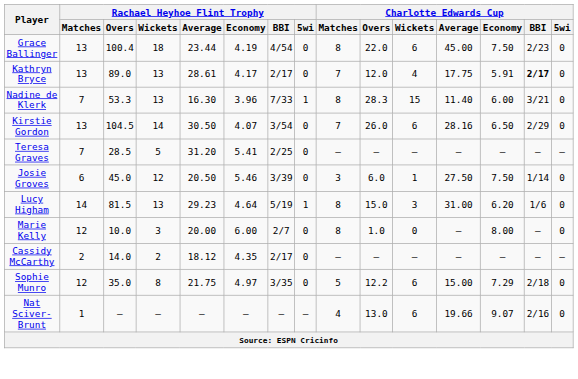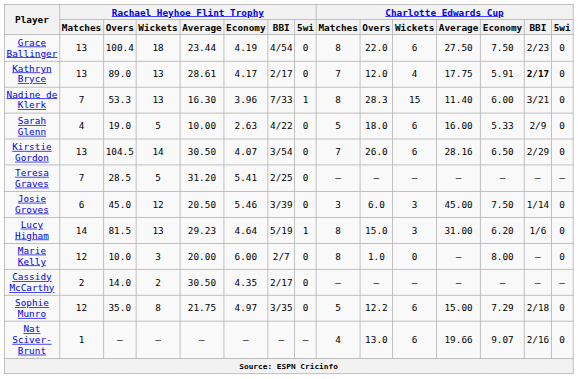 <table class="wikitable" style="text-align:center; width:86%;">
 <tr>
 <th rowspan=2>Player</th>
 <th colspan=7><a href='#'>Rachael Heyhoe Flint Trophy</a></th>
 <th colspan=7><a href='#'>Charlotte Edwards Cup</a></th>
 </tr>
 <tr>
 <th>Matches</th>
 <th>Overs</th>
 <th>Wickets</th>
 <th>Average</th>
 <th>Economy</th>
 <th>BBI</th>
 <th>5wi</th>
 <th>Matches</th>
 <th>Overs</th>
 <th>Wickets</th>
 <th>Average</th>
 <th>Economy</th>
 <th>BBI</th>
 <th>5wi</th>
 </tr>
 <tr>
 <td><a href='#'>Grace Ballinger</a></td>
 <td>13</td>
 <td>100.4</td>
 <td>18</td>
 <td>23.44</td>
 <td>4.19</td>
 <td>4/54</td>
 <td>0</td>
 <td>8</td>
 <td>22.0</td>
 <td>6</td>
-<td>45.00</td>
+<td>27.50</td>
 <td>7.50</td>
 <td>2/23</td>
 <td>0</td>
 </tr>
 <tr>
 <td><a href='#'>Kathryn Bryce</a></td>
 <td>13</td>
 <td>89.0</td>
 <td>13</td>
 <td>28.61</td>
 <td>4.17</td>
 <td>2/17</td>
 <td>0</td>
 <td>7</td>
 <td>12.0</td>
 <td>4</td>
 <td>17.75</td>
 <td>5.91</td>
 <td><strong>2/17</strong></td>
 <td>0</td>
 </tr>
 <tr>
 <td><a href='#'>Nadine de Klerk</a></td>
 <td>7</td>
 <td>53.3</td>
 <td>13</td>
 <td>16.30</td>
 <td>3.96</td>
 <td>7/33</td>
 <td>1</td>
 <td>8</td>
 <td>28.3</td>
 <td>15</td>
 <td>11.40</td>
 <td>6.00</td>
 <td>3/21</td>
+<td>0</td>
+</tr>
+<tr>
+<td><a href='#'>Sarah Glenn</a></td>
+<td>4</td>
+<td>19.0</td>
+<td>5</td>
+<td>10.00</td>
+<td>2.63</td>
+<td>4/22</td>
+<td>0</td>
+<td>5</td>
+<td>18.0</td>
+<td>6</td>
+<td>16.00</td>
+<td>5.33</td>
+<td>2/9</td>
 <td>0</td>
 </tr>
 <tr>
 <td><a href='#'>Kirstie Gordon</a></td>
 <td>13</td>
 <td>104.5</td>
 <td>14</td>
 <td>30.50</td>
 <td>4.07</td>
 <td>3/54</td>
 <td>0</td>
 <td>7</td>
 <td>26.0</td>
 <td>6</td>
 <td>28.16</td>
 <td>6.50</td>
 <td>2/29</td>
 <td>0</td>
 </tr>
 <tr>
 <td><a href='#'>Teresa Graves</a></td>
 <td>7</td>
 <td>28.5</td>
 <td>5</td>
 <td>31.20</td>
 <td>5.41</td>
 <td>2/25</td>
 <td>0</td>
 <td>–</td>
 <td>–</td>
 <td>–</td>
 <td>–</td>
 <td>–</td>
 <td>–</td>
 <td>–</td>
 </tr>
 <tr>
 <td><a href='#'>Josie Groves</a></td>
 <td>6</td>
 <td>45.0</td>
 <td>12</td>
 <td>20.50</td>
 <td>5.46</td>
 <td>3/39</td>
 <td>0</td>
 <td>3</td>
 <td>6.0</td>
-<td>1</td>
-<td>27.50</td>
+<td>3</td>
+<td>45.00</td>
 <td>7.50</td>
 <td>1/14</td>
 <td>0</td>
 </tr>
 <tr>
 <td><a href='#'>Lucy Higham</a></td>
 <td>14</td>
 <td>81.5</td>
 <td>13</td>
 <td>29.23</td>
 <td>4.64</td>
 <td>5/19</td>
 <td>1</td>
 <td>8</td>
 <td>15.0</td>
 <td>3</td>
 <td>31.00</td>
 <td>6.20</td>
 <td>1/6</td>
 <td>0</td>
 </tr>
 <tr>
 <td><a href='#'>Marie Kelly</a></td>
 <td>12</td>
 <td>10.0</td>
 <td>3</td>
 <td>20.00</td>
 <td>6.00</td>
 <td>2/7</td>
 <td>0</td>
 <td>8</td>
 <td>1.0</td>
 <td>0</td>
 <td>–</td>
 <td>8.00</td>
 <td>–</td>
 <td>0</td>
 </tr>
 <tr>
 <td><a href='#'>Cassidy McCarthy</a></td>
 <td>2</td>
 <td>14.0</td>
 <td>2</td>
-<td>18.12</td>
+<td>30.50</td>
 <td>4.35</td>
 <td>2/17</td>
 <td>0</td>
 <td>–</td>
 <td>–</td>
 <td>–</td>
 <td>–</td>
 <td>–</td>
 <td>–</td>
 <td>–</td>
 </tr>
 <tr>
 <td><a href='#'>Sophie Munro</a></td>
 <td>12</td>
 <td>35.0</td>
 <td>8</td>
 <td>21.75</td>
 <td>4.97</td>
 <td>3/35</td>
 <td>0</td>
 <td>5</td>
 <td>12.2</td>
 <td>6</td>
 <td>15.00</td>
 <td>7.29</td>
 <td>2/18</td>
 <td>0</td>
 </tr>
 <tr>
 <td><a href='#'>Nat Sciver-Brunt</a></td>
 <td>1</td>
 <td>–</td>
 <td>–</td>
 <td>–</td>
 <td>–</td>
 <td>–</td>
 <td>–</td>
 <td>4</td>
 <td>13.0</td>
 <td>6</td>
 <td>19.66</td>
 <td>9.07</td>
 <td>2/16</td>
 <td>0</td>
 </tr>
 <tr>
 <th colspan="15"><small>Source: ESPN Cricinfo</small></th>
 </tr>
 </table>
